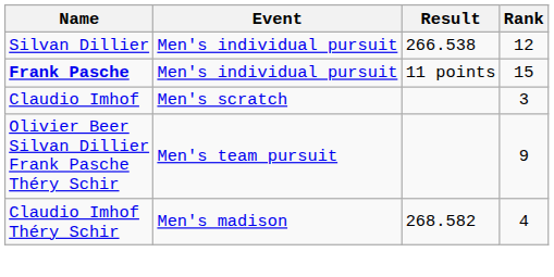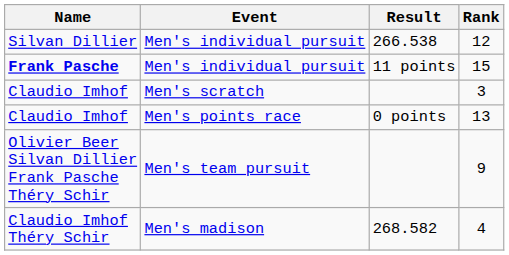 <table class="wikitable sortable">
 <tr>
 <th>Name</th>
 <th>Event</th>
 <th>Result</th>
 <th>Rank</th>
 </tr>
 <tr>
 <td><a href='#'>Silvan Dillier</a></td>
 <td><a href='#'>Men's individual pursuit</a></td>
 <td>266.538</td>
 <td align=center>12</td>
 </tr>
 <tr>
 <td><strong><a href='#'>Frank Pasche</a></strong></td>
 <td><a href='#'>Men's individual pursuit</a></td>
 <td>11 points</td>
 <td align=center>15</td>
 </tr>
 <tr>
 <td><a href='#'>Claudio Imhof</a></td>
 <td><a href='#'>Men's scratch</a></td>
 <td></td>
 <td align=center>3</td>
 </tr>
 <tr>
+<td><a href='#'>Claudio Imhof</a></td>
+<td><a href='#'>Men's points race</a></td>
+<td>0 points</td>
+<td align=center>13</td>
+</tr>
+<tr>
 <td><a href='#'>Olivier Beer</a><br><a href='#'>Silvan Dillier</a><br><a href='#'>Frank Pasche</a><br><a href='#'>Théry Schir</a></td>
 <td><a href='#'>Men's team pursuit</a></td>
 <td></td>
 <td align=center>9</td>
 </tr>
 <tr>
 <td><a href='#'>Claudio Imhof</a><br><a href='#'>Théry Schir</a></td>
 <td><a href='#'>Men's madison</a></td>
 <td>268.582</td>
 <td align=center>4</td>
 </tr>
 </table>
